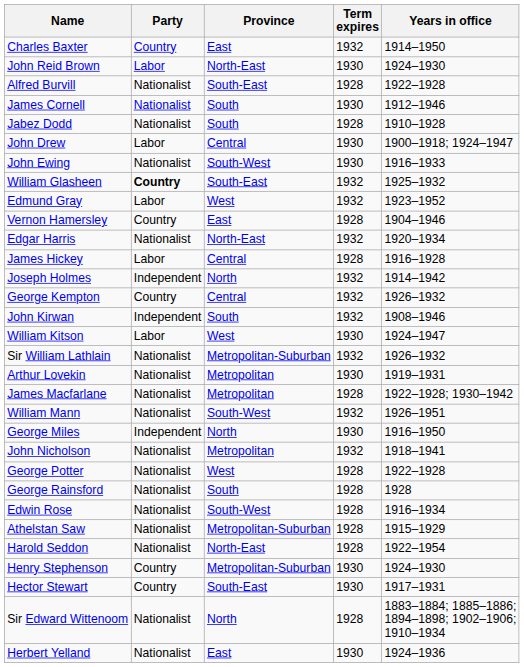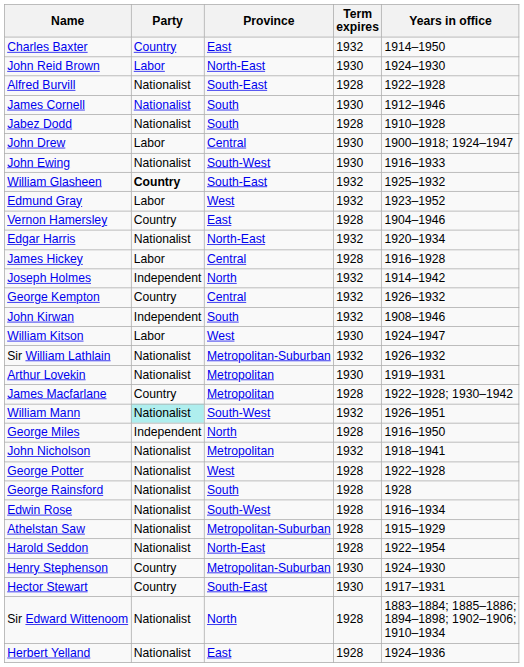 <table class="wikitable sortable">
 <tr>
 <th><strong>Name</strong></th>
 <th><strong>Party</strong></th>
 <th><strong>Province</strong></th>
 <th><strong>Term<br>expires</strong></th>
 <th><strong>Years in office</strong></th>
 </tr>
 <tr>
 <td><a href='#'>Charles Baxter</a></td>
 <td><a href='#'>Country</a></td>
 <td><a href='#'>East</a></td>
 <td>1932</td>
 <td>1914–1950</td>
 </tr>
 <tr>
 <td><a href='#'>John Reid Brown</a></td>
 <td><a href='#'>Labor</a></td>
 <td><a href='#'>North-East</a></td>
 <td>1930</td>
 <td>1924–1930</td>
 </tr>
 <tr>
 <td><a href='#'>Alfred Burvill</a></td>
 <td>Nationalist</td>
 <td><a href='#'>South-East</a></td>
 <td>1928</td>
 <td>1922–1928</td>
 </tr>
 <tr>
 <td><a href='#'>James Cornell</a></td>
 <td><a href='#'>Nationalist</a></td>
 <td><a href='#'>South</a></td>
 <td>1930</td>
 <td>1912–1946</td>
 </tr>
 <tr>
 <td><a href='#'>Jabez Dodd</a></td>
 <td>Nationalist</td>
 <td><a href='#'>South</a></td>
 <td>1928</td>
 <td>1910–1928</td>
 </tr>
 <tr>
 <td><a href='#'>John Drew</a></td>
 <td>Labor</td>
 <td><a href='#'>Central</a></td>
 <td>1930</td>
 <td>1900–1918; 1924–1947</td>
 </tr>
 <tr>
 <td><a href='#'>John Ewing</a></td>
 <td>Nationalist</td>
 <td><a href='#'>South-West</a></td>
 <td>1930</td>
 <td>1916–1933</td>
 </tr>
 <tr>
 <td><a href='#'>William Glasheen</a></td>
 <td><strong>Country</strong></td>
 <td><a href='#'>South-East</a></td>
 <td>1932</td>
 <td>1925–1932</td>
 </tr>
 <tr>
 <td><a href='#'>Edmund Gray</a></td>
 <td>Labor</td>
 <td><a href='#'>West</a></td>
 <td>1932</td>
 <td>1923–1952</td>
 </tr>
 <tr>
 <td><a href='#'>Vernon Hamersley</a></td>
 <td>Country</td>
 <td><a href='#'>East</a></td>
 <td>1928</td>
 <td>1904–1946</td>
 </tr>
 <tr>
 <td><a href='#'>Edgar Harris</a></td>
 <td>Nationalist</td>
 <td><a href='#'>North-East</a></td>
 <td>1932</td>
 <td>1920–1934</td>
 </tr>
 <tr>
 <td><a href='#'>James Hickey</a></td>
 <td>Labor</td>
 <td><a href='#'>Central</a></td>
 <td>1928</td>
 <td>1916–1928</td>
 </tr>
 <tr>
 <td><a href='#'>Joseph Holmes</a></td>
 <td>Independent</td>
 <td><a href='#'>North</a></td>
 <td>1932</td>
 <td>1914–1942</td>
 </tr>
 <tr>
 <td><a href='#'>George Kempton</a></td>
 <td>Country</td>
 <td><a href='#'>Central</a></td>
 <td>1932</td>
 <td>1926–1932</td>
 </tr>
 <tr>
 <td><a href='#'>John Kirwan</a></td>
 <td>Independent</td>
 <td><a href='#'>South</a></td>
 <td>1932</td>
 <td>1908–1946</td>
 </tr>
 <tr>
 <td><a href='#'>William Kitson</a></td>
 <td>Labor</td>
 <td><a href='#'>West</a></td>
 <td>1930</td>
 <td>1924–1947</td>
 </tr>
 <tr>
 <td>Sir <a href='#'>William Lathlain</a></td>
 <td>Nationalist</td>
 <td><a href='#'>Metropolitan-Suburban</a></td>
 <td>1932</td>
 <td>1926–1932</td>
 </tr>
 <tr>
 <td><a href='#'>Arthur Lovekin</a></td>
 <td>Nationalist</td>
 <td><a href='#'>Metropolitan</a></td>
 <td>1930</td>
 <td>1919–1931</td>
 </tr>
 <tr>
 <td><a href='#'>James Macfarlane</a></td>
-<td>Nationalist</td>
+<td>Country</td>
 <td><a href='#'>Metropolitan</a></td>
 <td>1928</td>
 <td>1922–1928; 1930–1942</td>
 </tr>
 <tr>
 <td><a href='#'>William Mann</a></td>
-<td>Nationalist</td>
+<td style="background: paleturquoise;">Nationalist</td>
 <td><a href='#'>South-West</a></td>
 <td>1932</td>
 <td>1926–1951</td>
 </tr>
 <tr>
 <td><a href='#'>George Miles</a></td>
 <td>Independent</td>
 <td><a href='#'>North</a></td>
-<td>1930</td>
+<td>1928</td>
 <td>1916–1950</td>
 </tr>
 <tr>
 <td><a href='#'>John Nicholson</a></td>
 <td>Nationalist</td>
 <td><a href='#'>Metropolitan</a></td>
 <td>1932</td>
 <td>1918–1941</td>
 </tr>
 <tr>
 <td><a href='#'>George Potter</a></td>
 <td>Nationalist</td>
 <td><a href='#'>West</a></td>
 <td>1928</td>
 <td>1922–1928</td>
 </tr>
 <tr>
 <td><a href='#'>George Rainsford</a></td>
 <td>Nationalist</td>
 <td><a href='#'>South</a></td>
 <td>1928</td>
 <td>1928</td>
 </tr>
 <tr>
 <td><a href='#'>Edwin Rose</a></td>
 <td>Nationalist</td>
 <td><a href='#'>South-West</a></td>
 <td>1928</td>
 <td>1916–1934</td>
 </tr>
 <tr>
 <td><a href='#'>Athelstan Saw</a></td>
 <td>Nationalist</td>
 <td><a href='#'>Metropolitan-Suburban</a></td>
 <td>1928</td>
 <td>1915–1929</td>
 </tr>
 <tr>
 <td><a href='#'>Harold Seddon</a></td>
 <td>Nationalist</td>
 <td><a href='#'>North-East</a></td>
 <td>1928</td>
 <td>1922–1954</td>
 </tr>
 <tr>
 <td><a href='#'>Henry Stephenson</a></td>
 <td>Country</td>
 <td><a href='#'>Metropolitan-Suburban</a></td>
 <td>1930</td>
 <td>1924–1930</td>
 </tr>
 <tr>
 <td><a href='#'>Hector Stewart</a></td>
 <td>Country</td>
 <td><a href='#'>South-East</a></td>
 <td>1930</td>
 <td>1917–1931</td>
 </tr>
 <tr>
 <td>Sir <a href='#'>Edward Wittenoom</a></td>
 <td>Nationalist</td>
 <td><a href='#'>North</a></td>
 <td>1928</td>
 <td>1883–1884; 1885–1886;<br>1894–1898; 1902–1906;<br>1910–1934</td>
 </tr>
 <tr>
 <td><a href='#'>Herbert Yelland</a></td>
 <td>Nationalist</td>
 <td><a href='#'>East</a></td>
-<td>1930</td>
+<td>1928</td>
 <td>1924–1936</td>
 </tr>
 </table>
